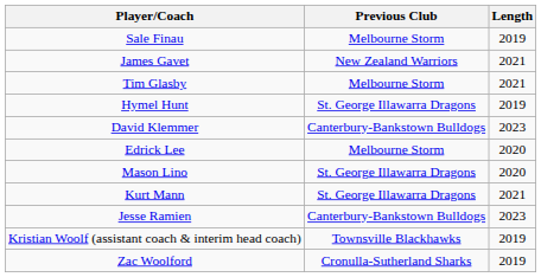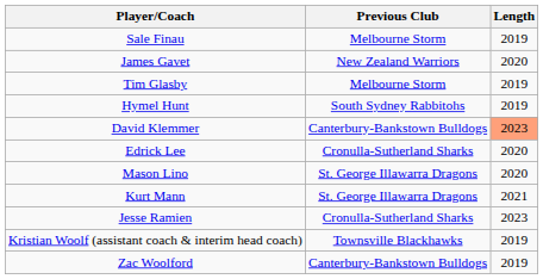 <table class="wikitable sortable" style="text-align: center; font-size:90%">
 <tr style="background:#efefef;">
 <th>Player/Coach</th>
 <th>Previous Club</th>
 <th>Length</th>
 </tr>
 <tr>
 <td><a href='#'>Sale Finau</a></td>
 <td><a href='#'>Melbourne Storm</a></td>
 <td>2019</td>
 </tr>
 <tr>
 <td><a href='#'>James Gavet</a></td>
 <td><a href='#'>New Zealand Warriors</a></td>
-<td>2021</td>
+<td>2020</td>
 </tr>
 <tr>
 <td><a href='#'>Tim Glasby</a></td>
 <td><a href='#'>Melbourne Storm</a></td>
-<td>2021</td>
+<td>2019</td>
 </tr>
 <tr>
 <td><a href='#'>Hymel Hunt</a></td>
-<td><a href='#'>St. George Illawarra Dragons</a></td>
+<td><a href='#'>South Sydney Rabbitohs</a></td>
 <td>2019</td>
 </tr>
 <tr>
 <td><a href='#'>David Klemmer</a></td>
 <td><a href='#'>Canterbury-Bankstown Bulldogs</a></td>
-<td>2023</td>
+<td style="background: lightsalmon;">2023</td>
 </tr>
 <tr>
 <td><a href='#'>Edrick Lee</a></td>
-<td><a href='#'>Melbourne Storm</a></td>
+<td><a href='#'>Cronulla-Sutherland Sharks</a></td>
 <td>2020</td>
 </tr>
 <tr>
 <td><a href='#'>Mason Lino</a></td>
 <td><a href='#'>St. George Illawarra Dragons</a></td>
 <td>2020</td>
 </tr>
 <tr>
 <td><a href='#'>Kurt Mann</a></td>
 <td><a href='#'>St. George Illawarra Dragons</a></td>
 <td>2021</td>
 </tr>
 <tr>
 <td><a href='#'>Jesse Ramien</a></td>
-<td><a href='#'>Canterbury-Bankstown Bulldogs</a></td>
+<td><a href='#'>Cronulla-Sutherland Sharks</a></td>
 <td>2023</td>
 </tr>
 <tr>
 <td><a href='#'>Kristian Woolf</a> (assistant coach & interim head coach)</td>
 <td><a href='#'>Townsville Blackhawks</a></td>
 <td>2019</td>
 </tr>
 <tr>
 <td><a href='#'>Zac Woolford</a></td>
-<td><a href='#'>Cronulla-Sutherland Sharks</a></td>
+<td><a href='#'>Canterbury-Bankstown Bulldogs</a></td>
 <td>2019</td>
 </tr>
 </table>
